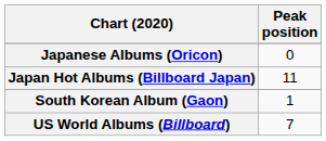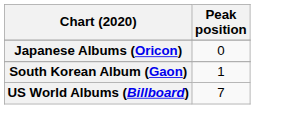 <table class="wikitable plainrowheaders" style="text-align:center;">
 <tr>
 <th>Chart (2020)</th>
 <th>Peak<br>position</th>
 </tr>
 <tr>
 </tr>
 <tr>
 <th scope="row">Japanese Albums (<a href='#'>Oricon</a>)</th>
 <td>0</td>
 </tr>
 <tr>
-<th scope="row">Japan Hot Albums (<a href='#'>Billboard Japan</a>)</th>
-<td>11</td>
-</tr>
-<tr>
 </tr>
 <tr>
 <th scope="row">South Korean Album (<a href='#'>Gaon</a>)</th>
 <td>1</td>
 </tr>
 <tr>
 <th scope="row">US World Albums (<em><a href='#'>Billboard</a></em>)</th>
 <td>7</td>
 </tr>
 </table>
